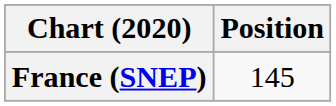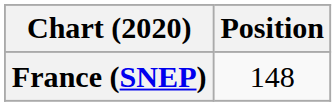 <table class="wikitable plainrowheaders" style="text-align:center;">
 <tr>
 <th>Chart (2020)</th>
 <th>Position</th>
 </tr>
 <tr>
 <th scope="row">France (<a href='#'>SNEP</a>)</th>
-<td>145</td>
+<td>148</td>
 </tr>
 </table>
